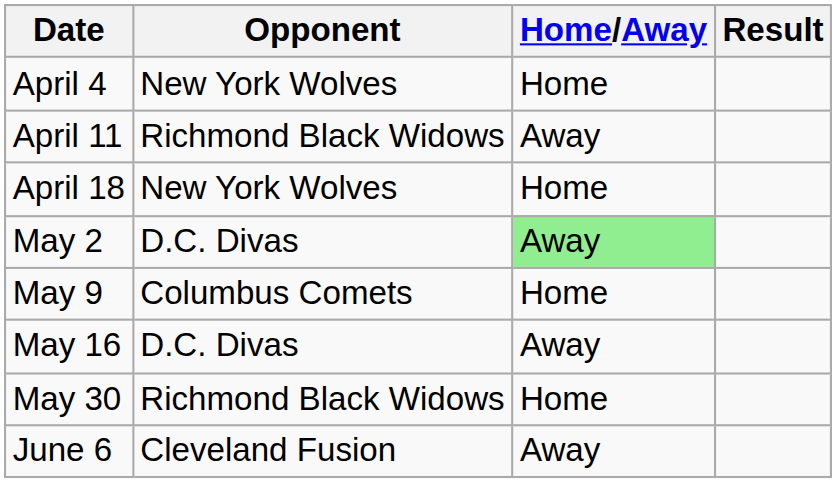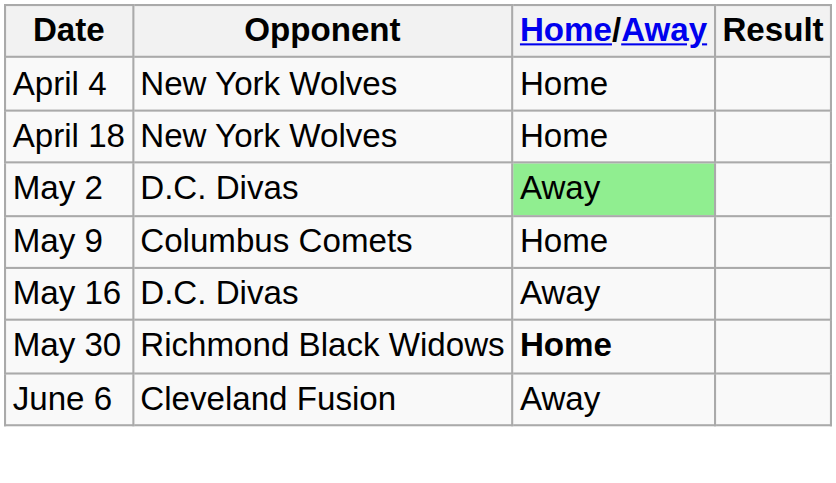 <table class="wikitable">
 <tr>
 <th>Date</th>
 <th>Opponent</th>
 <th><a href='#'>Home</a>/<a href='#'>Away</a></th>
 <th>Result</th>
 </tr>
 <tr>
 <td>April 4</td>
 <td>New York Wolves</td>
 <td>Home</td>
-<td></td>
-</tr>
-<tr>
-<td>April 11</td>
-<td>Richmond Black Widows</td>
-<td>Away</td>
 <td></td>
 </tr>
 <tr>
 <td>April 18</td>
 <td>New York Wolves</td>
 <td>Home</td>
 <td></td>
 </tr>
 <tr>
 <td>May 2</td>
 <td>D.C. Divas</td>
 <td style="background: lightgreen;">Away</td>
 <td></td>
 </tr>
 <tr>
 <td>May 9</td>
 <td>Columbus Comets</td>
 <td>Home</td>
 <td></td>
 </tr>
 <tr>
 <td>May 16</td>
 <td>D.C. Divas</td>
 <td>Away</td>
 <td></td>
 </tr>
 <tr>
 <td>May 30</td>
 <td>Richmond Black Widows</td>
-<td>Home</td>
+<td><strong>Home</strong></td>
 <td></td>
 </tr>
 <tr>
 <td>June 6</td>
 <td>Cleveland Fusion</td>
 <td>Away</td>
 <td></td>
 </tr>
 </table>
